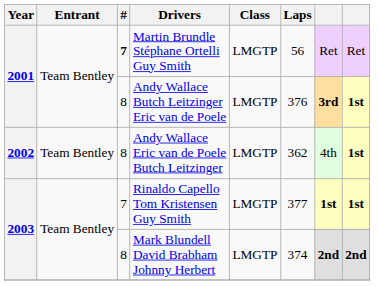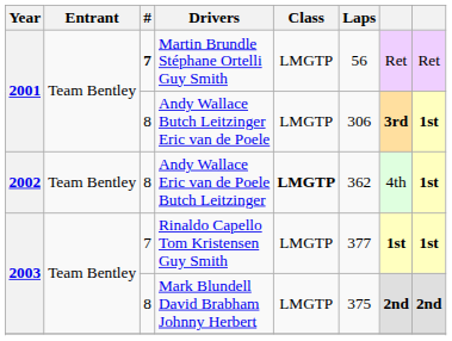 <table class="wikitable">
 <tr>
 <th>Year</th>
 <th>Entrant</th>
 <th>#</th>
 <th>Drivers</th>
 <th>Class</th>
 <th>Laps</th>
 <th></th>
 <th></th>
 </tr>
 <tr>
 <th rowspan="2"><a href='#'>2001</a></th>
 <td rowspan="2"> Team Bentley</td>
 <td align="center"><strong>7</strong></td>
 <td> <a href='#'>Martin Brundle</a><br> <a href='#'>Stéphane Ortelli</a><br> <a href='#'>Guy Smith</a></td>
 <td align="center">LMGTP</td>
 <td align="center">56</td>
 <td align="center" style="background:#EFCFFF;">Ret</td>
 <td align="center" style="background:#EFCFFF;">Ret</td>
 </tr>
 <tr>
 <td align="center">8</td>
 <td> <a href='#'>Andy Wallace</a><br> <a href='#'>Butch Leitzinger</a><br> <a href='#'>Eric van de Poele</a></td>
 <td align="center">LMGTP</td>
-<td align="center">376</td>
+<td align="center">306</td>
 <td align="center" style="background:#FFDF9F;"><strong>3rd</strong></td>
 <td align="center" style="background:#FFFFBF;"><strong>1st</strong></td>
 </tr>
 <tr>
 <th><a href='#'>2002</a></th>
 <td> Team Bentley</td>
 <td align="center">8</td>
 <td> <a href='#'>Andy Wallace</a><br> <a href='#'>Eric van de Poele</a><br> <a href='#'>Butch Leitzinger</a></td>
-<td align="center">LMGTP</td>
+<td align="center"><strong>LMGTP</strong></td>
 <td align="center">362</td>
 <td align="center" style="background:#DFFFDF;">4th</td>
 <td align="center" style="background:#FFFFBF;"><strong>1st</strong></td>
 </tr>
 <tr>
 <th rowspan="2"><a href='#'>2003</a></th>
 <td rowspan="2"> Team Bentley</td>
 <td align="center">7</td>
 <td> <a href='#'>Rinaldo Capello</a><br> <a href='#'>Tom Kristensen</a><br> <a href='#'>Guy Smith</a></td>
 <td align="center">LMGTP</td>
 <td align="center">377</td>
 <td align="center" style="background:#FFFFBF;"><strong>1st</strong></td>
 <td align="center" style="background:#FFFFBF;"><strong>1st</strong></td>
 </tr>
 <tr>
 <td align="center">8</td>
 <td> <a href='#'>Mark Blundell</a><br> <a href='#'>David Brabham</a><br> <a href='#'>Johnny Herbert</a></td>
 <td align="center">LMGTP</td>
-<td align="center">374</td>
+<td align="center">375</td>
 <td align="center" style="background:#DFDFDF;"><strong>2nd</strong></td>
 <td align="center" style="background:#DFDFDF;"><strong>2nd</strong></td>
 </tr>
 <tr>
 </tr>
 <tr>
 </tr>
 </table>
